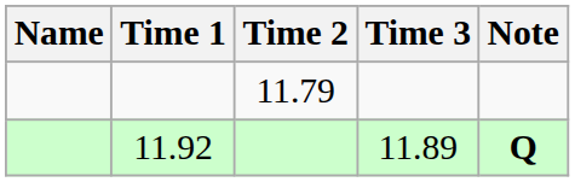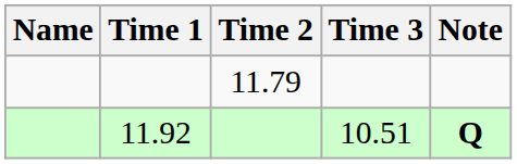 <table class="wikitable sortable" style="text-align:center;">
 <tr>
 <th>Name</th>
 <th>Time 1</th>
 <th>Time 2</th>
 <th>Time 3</th>
 <th>Note</th>
 </tr>
 <tr>
 <td style="text-align:left;"></td>
 <td></td>
 <td>11.79</td>
 <td></td>
 <td></td>
 </tr>
 <tr style="background-color:#ccffcc;">
 <td style="text-align:left;"></td>
 <td>11.92</td>
 <td></td>
-<td>11.89</td>
+<td>10.51</td>
 <td><strong>Q</strong></td>
 </tr>
 </table>
